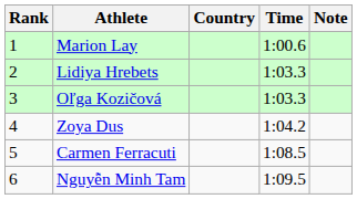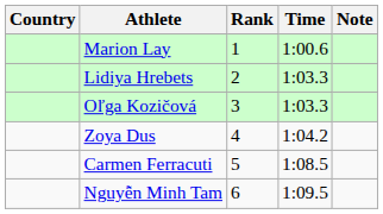 <table class="wikitable sortable">
 <tr>
+<th>Country</th>
+<th>Athlete</th>
 <th>Rank</th>
-<th>Athlete</th>
-<th>Country</th>
 <th>Time</th>
 <th>Note</th>
 </tr>
 <tr bgcolor=#CCFFCC>
+<td></td>
+<td><a href='#'>Marion Lay</a></td>
 <td>1</td>
-<td><a href='#'>Marion Lay</a></td>
-<td></td>
 <td>1:00.6</td>
 <td></td>
 </tr>
 <tr bgcolor=#CCFFCC>
+<td></td>
+<td><a href='#'>Lidiya Hrebets</a></td>
 <td>2</td>
-<td><a href='#'>Lidiya Hrebets</a></td>
-<td></td>
 <td>1:03.3</td>
 <td></td>
 </tr>
 <tr bgcolor=#CCFFCC>
+<td></td>
+<td><a href='#'>Oľga Kozičová</a></td>
 <td>3</td>
-<td><a href='#'>Oľga Kozičová</a></td>
-<td></td>
 <td>1:03.3</td>
 <td></td>
 </tr>
 <tr>
+<td></td>
+<td><a href='#'>Zoya Dus</a></td>
 <td>4</td>
-<td><a href='#'>Zoya Dus</a></td>
-<td></td>
 <td>1:04.2</td>
 <td></td>
 </tr>
 <tr>
+<td></td>
+<td><a href='#'>Carmen Ferracuti</a></td>
 <td>5</td>
-<td><a href='#'>Carmen Ferracuti</a></td>
-<td></td>
 <td>1:08.5</td>
 <td></td>
 </tr>
 <tr>
+<td></td>
+<td><a href='#'>Nguyễn Minh Tam</a></td>
 <td>6</td>
-<td><a href='#'>Nguyễn Minh Tam</a></td>
-<td></td>
 <td>1:09.5</td>
 <td></td>
 </tr>
 </table>
